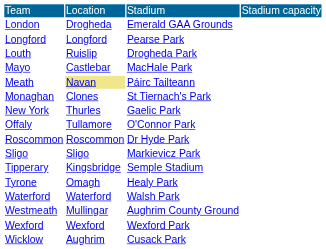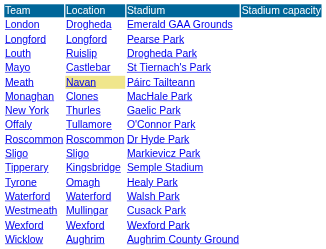 <table cellpadding="1" 1px #aaa 90%;">
 <tr style="background:#069; color:white;">
 <td>Team</td>
 <td>Location</td>
 <td>Stadium</td>
 <td>Stadium capacity</td>
 </tr>
 <tr>
 <td><a href='#'>London</a></td>
 <td><a href='#'>Drogheda</a></td>
 <td><a href='#'>Emerald GAA Grounds</a></td>
 <td></td>
 </tr>
 <tr>
 <td><a href='#'>Longford</a></td>
 <td><a href='#'>Longford</a></td>
 <td><a href='#'>Pearse Park</a></td>
 <td></td>
 </tr>
 <tr>
 <td><a href='#'>Louth</a></td>
 <td><a href='#'>Ruislip</a></td>
 <td><a href='#'>Drogheda Park</a></td>
 <td></td>
 </tr>
 <tr>
 <td><a href='#'>Mayo</a></td>
 <td><a href='#'>Castlebar</a></td>
-<td><a href='#'>MacHale Park</a></td>
+<td><a href='#'>St Tiernach's Park</a></td>
 <td></td>
 </tr>
 <tr>
 <td><a href='#'>Meath</a></td>
 <td style="background: khaki;"><a href='#'>Navan</a></td>
 <td><a href='#'>Páirc Tailteann</a></td>
 <td></td>
 </tr>
 <tr>
 <td><a href='#'>Monaghan</a></td>
 <td><a href='#'>Clones</a></td>
-<td><a href='#'>St Tiernach's Park</a></td>
+<td><a href='#'>MacHale Park</a></td>
 <td></td>
 </tr>
 <tr>
 <td><a href='#'>New York</a></td>
 <td><a href='#'>Thurles</a></td>
 <td><a href='#'>Gaelic Park</a></td>
 <td></td>
 </tr>
 <tr>
 <td><a href='#'>Offaly</a></td>
 <td><a href='#'>Tullamore</a></td>
 <td><a href='#'>O'Connor Park</a></td>
 <td></td>
 </tr>
 <tr>
 <td><a href='#'>Roscommon</a></td>
 <td><a href='#'>Roscommon</a></td>
 <td><a href='#'>Dr Hyde Park</a></td>
 <td></td>
 </tr>
 <tr>
 <td><a href='#'>Sligo</a></td>
 <td><a href='#'>Sligo</a></td>
 <td><a href='#'>Markievicz Park</a></td>
 <td></td>
 </tr>
 <tr>
 <td><a href='#'>Tipperary</a></td>
 <td><a href='#'>Kingsbridge</a></td>
 <td><a href='#'>Semple Stadium</a></td>
 <td></td>
 </tr>
 <tr>
 <td><a href='#'>Tyrone</a></td>
 <td><a href='#'>Omagh</a></td>
 <td><a href='#'>Healy Park</a></td>
 <td></td>
 </tr>
 <tr>
 <td><a href='#'>Waterford</a></td>
 <td><a href='#'>Waterford</a></td>
 <td><a href='#'>Walsh Park</a></td>
 <td></td>
 </tr>
 <tr>
 <td><a href='#'>Westmeath</a></td>
 <td><a href='#'>Mullingar</a></td>
-<td><a href='#'>Aughrim County Ground</a></td>
+<td><a href='#'>Cusack Park</a></td>
 <td></td>
 </tr>
 <tr>
 <td><a href='#'>Wexford</a></td>
 <td><a href='#'>Wexford</a></td>
 <td><a href='#'>Wexford Park</a></td>
 <td></td>
 </tr>
 <tr>
 <td><a href='#'>Wicklow</a></td>
 <td><a href='#'>Aughrim</a></td>
-<td><a href='#'>Cusack Park</a></td>
+<td><a href='#'>Aughrim County Ground</a></td>
 <td></td>
 </tr>
 </table>
